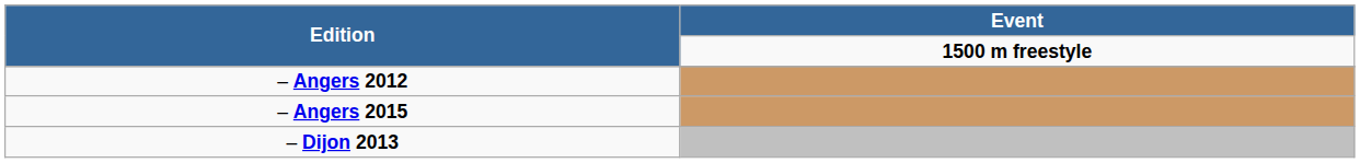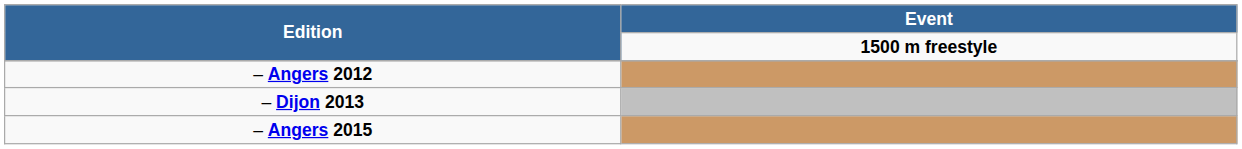 <table class="wikitable centre" style="font-size:90%; text-align:center" width="80%">
 <tr style="background-color:#369">
 <td rowspan="2" width="50%" style="color:white"><strong>Edition</strong></td>
 <td style="color:white"><strong>Event</strong></td>
 </tr>
 <tr>
 <td width="50%"><strong>1500 m freestyle</strong></td>
 </tr>
 <tr>
 </tr>
 <tr>
 <td> – <strong><a href='#'>Angers</a> 2012</strong></td>
 <td bgcolor="CC9966"><strong></strong><br> </td>
 </tr>
 <tr>
+<td> – <strong><a href='#'>Dijon</a> 2013</strong></td>
+<td bgcolor="silver"><strong></strong><br> </td>
+</tr>
+<tr>
 <td> – <strong><a href='#'>Angers</a> 2015</strong></td>
 <td bgcolor="CC9966"><strong></strong><br> </td>
 </tr>
-<tr>
-<td> – <strong><a href='#'>Dijon</a> 2013</strong></td>
-<td bgcolor="silver"><strong></strong><br> </td>
-</tr>
 </table>
